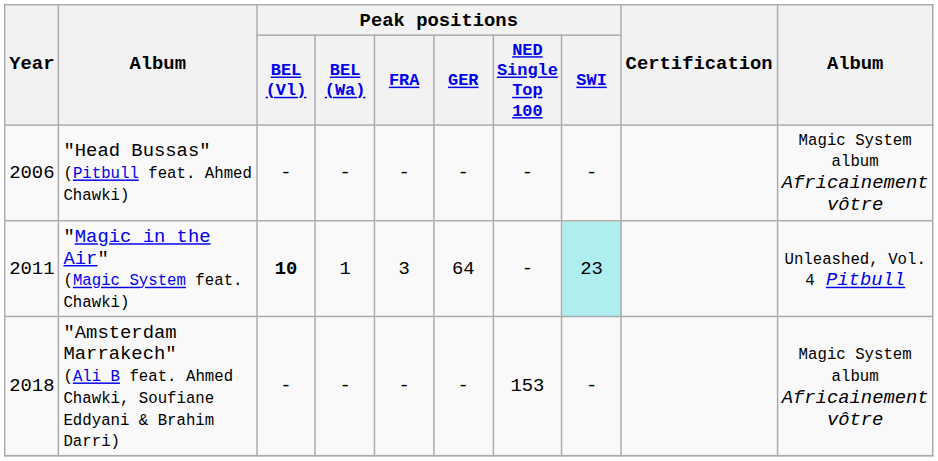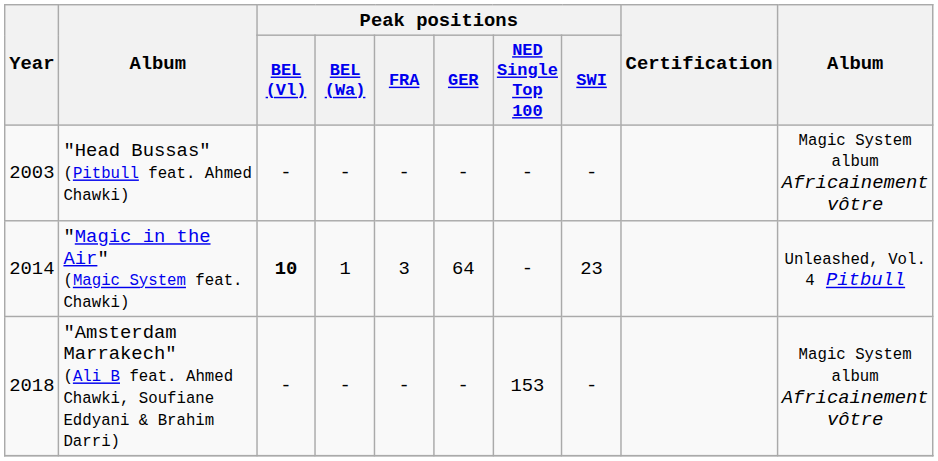 <table class="wikitable">
 <tr>
 <th align="center" rowspan="2" width="10">Year</th>
 <th align="center" rowspan="2" width="130">Album</th>
 <th align="center" colspan="6" width="200">Peak positions</th>
 <th align="center" rowspan="2" width="70">Certification</th>
 <th align="center" rowspan="2" width="70">Album</th>
 </tr>
 <tr>
 <th scope="col" style="width:3em;font-size:90%;"><a href='#'>BEL <br>(Vl)</a><br></th>
 <th scope="col" style="width:3em;font-size:90%;"><a href='#'>BEL <br>(Wa)</a><br></th>
 <th scope="col" style="width:3em;font-size:90%;"><a href='#'>FRA</a><br></th>
 <th scope="col" style="width:3em;font-size:90%;"><a href='#'>GER</a><br></th>
 <th scope="col" style="width:3em;font-size:90%;"><a href='#'>NED <br>Single <br>Top 100</a><br></th>
 <th scope="col" style="width:3em;font-size:90%;"><a href='#'>SWI</a><br></th>
 </tr>
 <tr>
-<td style="text-align:center;">2006</td>
+<td style="text-align:center;">2003</td>
 <td>"Head Bussas" <br><small>(<a href='#'>Pitbull</a> feat. Ahmed Chawki)</small></td>
 <td style="text-align:center;">-</td>
 <td style="text-align:center;">-</td>
 <td style="text-align:center;">-</td>
 <td style="text-align:center;">-</td>
 <td style="text-align:center;">-</td>
 <td style="text-align:center;">-</td>
 <td style="text-align:center;"></td>
 <td style="text-align:center;"><small>Magic System album</small> <em>Africainement vôtre</em></td>
 </tr>
 <tr>
-<td style="text-align:center;">2011</td>
+<td style="text-align:center;">2014</td>
 <td>"<a href='#'>Magic in the Air</a>" <br><small>(<a href='#'>Magic System</a> feat. Chawki)</small></td>
 <td style="text-align:center;"><strong>10</strong></td>
 <td style="text-align:center;">1</td>
 <td style="text-align:center;">3</td>
 <td style="text-align:center;">64</td>
 <td style="text-align:center;">-</td>
-<td style="background: paleturquoise; text-align:center;">23</td>
+<td style="text-align:center;">23</td>
 <td style="text-align:center;"></td>
 <td style="text-align:center;"><small>Unleashed, Vol. 4</small> <em><a href='#'>Pitbull</a></em></td>
 </tr>
 <tr>
 <td style="text-align:center;">2018</td>
 <td>"Amsterdam Marrakech" <br><small>(<a href='#'>Ali B</a> feat. Ahmed Chawki, Soufiane Eddyani & Brahim Darri)</small></td>
 <td style="text-align:center;">-</td>
 <td style="text-align:center;">-</td>
 <td style="text-align:center;">-</td>
 <td style="text-align:center;">-</td>
 <td style="text-align:center;">153</td>
 <td style="text-align:center;">-</td>
 <td style="text-align:center;"></td>
 <td style="text-align:center;"><small>Magic System album</small> <em>Africainement vôtre</em></td>
 </tr>
 <tr>
 </tr>
 </table>
